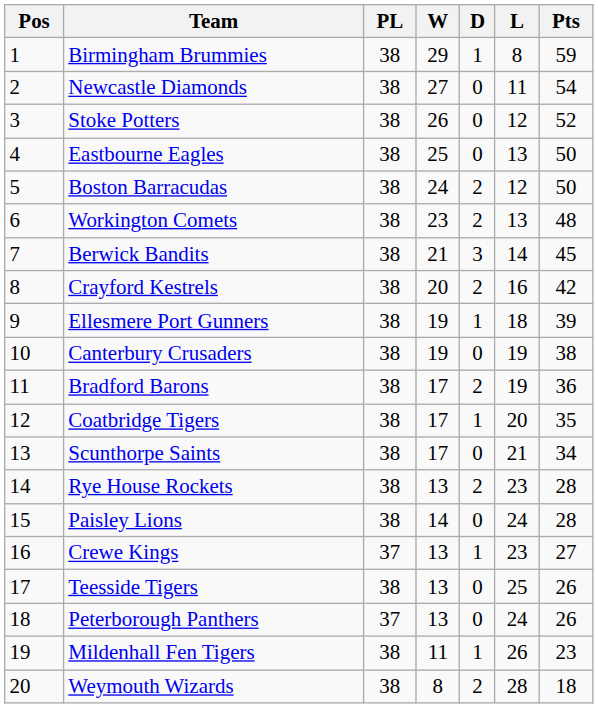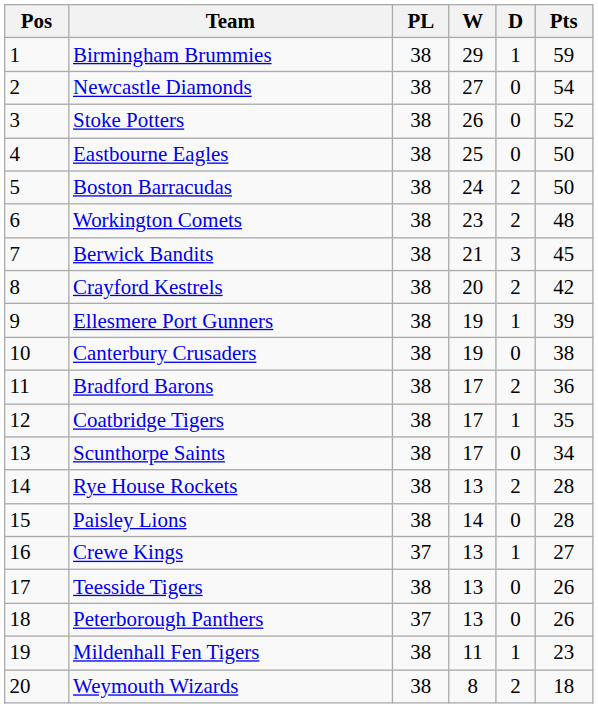 <table class=wikitable width="450">
 <tr>
 <th>Pos</th>
 <th>Team</th>
 <th>PL</th>
 <th>W</th>
 <th>D</th>
-<th>L</th>
 <th>Pts</th>
 </tr>
 <tr>
 <td>1</td>
 <td><a href='#'>Birmingham Brummies</a></td>
 <td align="center">38</td>
 <td align="center">29</td>
 <td align="center">1</td>
-<td align="center">8</td>
 <td align="center">59</td>
 </tr>
 <tr>
 <td>2</td>
 <td><a href='#'>Newcastle Diamonds</a></td>
 <td align="center">38</td>
 <td align="center">27</td>
 <td align="center">0</td>
-<td align="center">11</td>
 <td align="center">54</td>
 </tr>
 <tr>
 <td>3</td>
 <td><a href='#'>Stoke Potters</a></td>
 <td align="center">38</td>
 <td align="center">26</td>
 <td align="center">0</td>
-<td align="center">12</td>
 <td align="center">52</td>
 </tr>
 <tr>
 <td>4</td>
 <td><a href='#'>Eastbourne Eagles</a></td>
 <td align="center">38</td>
 <td align="center">25</td>
 <td align="center">0</td>
-<td align="center">13</td>
 <td align="center">50</td>
 </tr>
 <tr>
 <td>5</td>
 <td><a href='#'>Boston Barracudas</a></td>
 <td align="center">38</td>
 <td align="center">24</td>
 <td align="center">2</td>
-<td align="center">12</td>
 <td align="center">50</td>
 </tr>
 <tr>
 <td>6</td>
 <td><a href='#'>Workington Comets</a></td>
 <td align="center">38</td>
 <td align="center">23</td>
 <td align="center">2</td>
-<td align="center">13</td>
 <td align="center">48</td>
 </tr>
 <tr>
 <td>7</td>
 <td><a href='#'>Berwick Bandits</a></td>
 <td align="center">38</td>
 <td align="center">21</td>
 <td align="center">3</td>
-<td align="center">14</td>
 <td align="center">45</td>
 </tr>
 <tr>
 <td>8</td>
 <td><a href='#'>Crayford Kestrels</a></td>
 <td align="center">38</td>
 <td align="center">20</td>
 <td align="center">2</td>
-<td align="center">16</td>
 <td align="center">42</td>
 </tr>
 <tr>
 <td>9</td>
 <td><a href='#'>Ellesmere Port Gunners</a></td>
 <td align="center">38</td>
 <td align="center">19</td>
 <td align="center">1</td>
-<td align="center">18</td>
 <td align="center">39</td>
 </tr>
 <tr>
 <td>10</td>
 <td><a href='#'>Canterbury Crusaders</a></td>
 <td align="center">38</td>
 <td align="center">19</td>
 <td align="center">0</td>
-<td align="center">19</td>
 <td align="center">38</td>
 </tr>
 <tr>
 <td>11</td>
 <td><a href='#'>Bradford Barons</a></td>
 <td align="center">38</td>
 <td align="center">17</td>
 <td align="center">2</td>
-<td align="center">19</td>
 <td align="center">36</td>
 </tr>
 <tr>
 <td>12</td>
 <td><a href='#'>Coatbridge Tigers</a></td>
 <td align="center">38</td>
 <td align="center">17</td>
 <td align="center">1</td>
-<td align="center">20</td>
 <td align="center">35</td>
 </tr>
 <tr>
 <td>13</td>
 <td><a href='#'>Scunthorpe Saints</a></td>
 <td align="center">38</td>
 <td align="center">17</td>
 <td align="center">0</td>
-<td align="center">21</td>
 <td align="center">34</td>
 </tr>
 <tr>
 <td>14</td>
 <td><a href='#'>Rye House Rockets</a></td>
 <td align="center">38</td>
 <td align="center">13</td>
 <td align="center">2</td>
-<td align="center">23</td>
 <td align="center">28</td>
 </tr>
 <tr>
 <td>15</td>
 <td><a href='#'>Paisley Lions</a></td>
 <td align="center">38</td>
 <td align="center">14</td>
 <td align="center">0</td>
-<td align="center">24</td>
 <td align="center">28</td>
 </tr>
 <tr>
 <td>16</td>
 <td><a href='#'>Crewe Kings</a></td>
 <td align="center">37</td>
 <td align="center">13</td>
 <td align="center">1</td>
-<td align="center">23</td>
 <td align="center">27</td>
 </tr>
 <tr>
 <td>17</td>
 <td><a href='#'>Teesside Tigers</a></td>
 <td align="center">38</td>
 <td align="center">13</td>
 <td align="center">0</td>
-<td align="center">25</td>
 <td align="center">26</td>
 </tr>
 <tr>
 <td>18</td>
 <td><a href='#'>Peterborough Panthers</a></td>
 <td align="center">37</td>
 <td align="center">13</td>
 <td align="center">0</td>
-<td align="center">24</td>
 <td align="center">26</td>
 </tr>
 <tr>
 <td>19</td>
 <td><a href='#'>Mildenhall Fen Tigers</a></td>
 <td align="center">38</td>
 <td align="center">11</td>
 <td align="center">1</td>
-<td align="center">26</td>
 <td align="center">23</td>
 </tr>
 <tr>
 <td>20</td>
 <td><a href='#'>Weymouth Wizards</a></td>
 <td align="center">38</td>
 <td align="center">8</td>
 <td align="center">2</td>
-<td align="center">28</td>
 <td align="center">18</td>
 </tr>
 </table>
